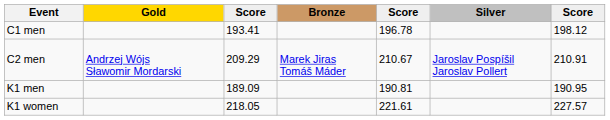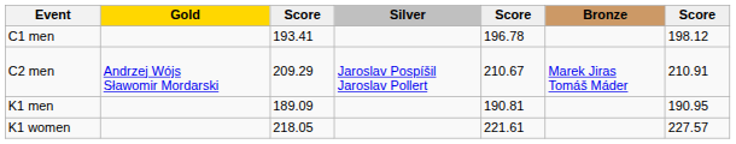 <table class="wikitable" width=100%>
 <tr>
 <th>Event</th>
 <td align=center bgcolor="gold"><strong>Gold</strong></td>
 <td align=center bgcolor="EFEFEF"><strong>Score</strong></td>
+<td align=center bgcolor="silver"><strong>Silver</strong></td>
+<td align=center bgcolor="EFEFEF"><strong>Score</strong></td>
 <td align=center bgcolor="CC9966"><strong>Bronze</strong></td>
-<td align=center bgcolor="EFEFEF"><strong>Score</strong></td>
-<td align=center bgcolor="silver"><strong>Silver</strong></td>
 <td align=center bgcolor="EFEFEF"><strong>Score</strong></td>
 </tr>
 <tr>
 <td>C1 men</td>
 <td></td>
 <td>193.41</td>
 <td></td>
 <td>196.78</td>
 <td></td>
 <td>198.12</td>
 </tr>
 <tr>
 <td>C2 men</td>
 <td><br><a href='#'>Andrzej Wójs</a><br><a href='#'>Sławomir Mordarski</a></td>
 <td>209.29</td>
+<td><br><a href='#'>Jaroslav Pospíšil</a><br><a href='#'>Jaroslav Pollert</a></td>
+<td>210.67</td>
 <td><br><a href='#'>Marek Jiras</a><br><a href='#'>Tomáš Máder</a></td>
-<td>210.67</td>
-<td><br><a href='#'>Jaroslav Pospíšil</a><br><a href='#'>Jaroslav Pollert</a></td>
 <td>210.91</td>
 </tr>
 <tr>
 <td>K1 men</td>
 <td></td>
 <td>189.09</td>
 <td></td>
 <td>190.81</td>
 <td></td>
 <td>190.95</td>
 </tr>
 <tr>
 <td>K1 women</td>
 <td></td>
 <td>218.05</td>
 <td></td>
 <td>221.61</td>
 <td></td>
 <td>227.57</td>
 </tr>
 </table>
